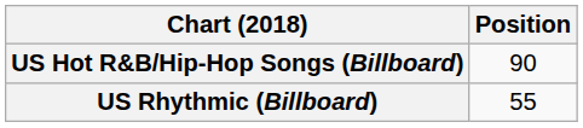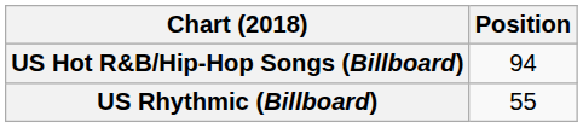 <table class="wikitable sortable plainrowheaders" style="text-align:center">
 <tr>
 <th scope="col">Chart (2018)</th>
 <th scope="col">Position</th>
 </tr>
 <tr>
 <th scope="row">US Hot R&B/Hip-Hop Songs (<em>Billboard</em>)</th>
-<td>90</td>
+<td>94</td>
 </tr>
 <tr>
 <th scope="row">US Rhythmic (<em>Billboard</em>)</th>
 <td>55</td>
 </tr>
 </table>
